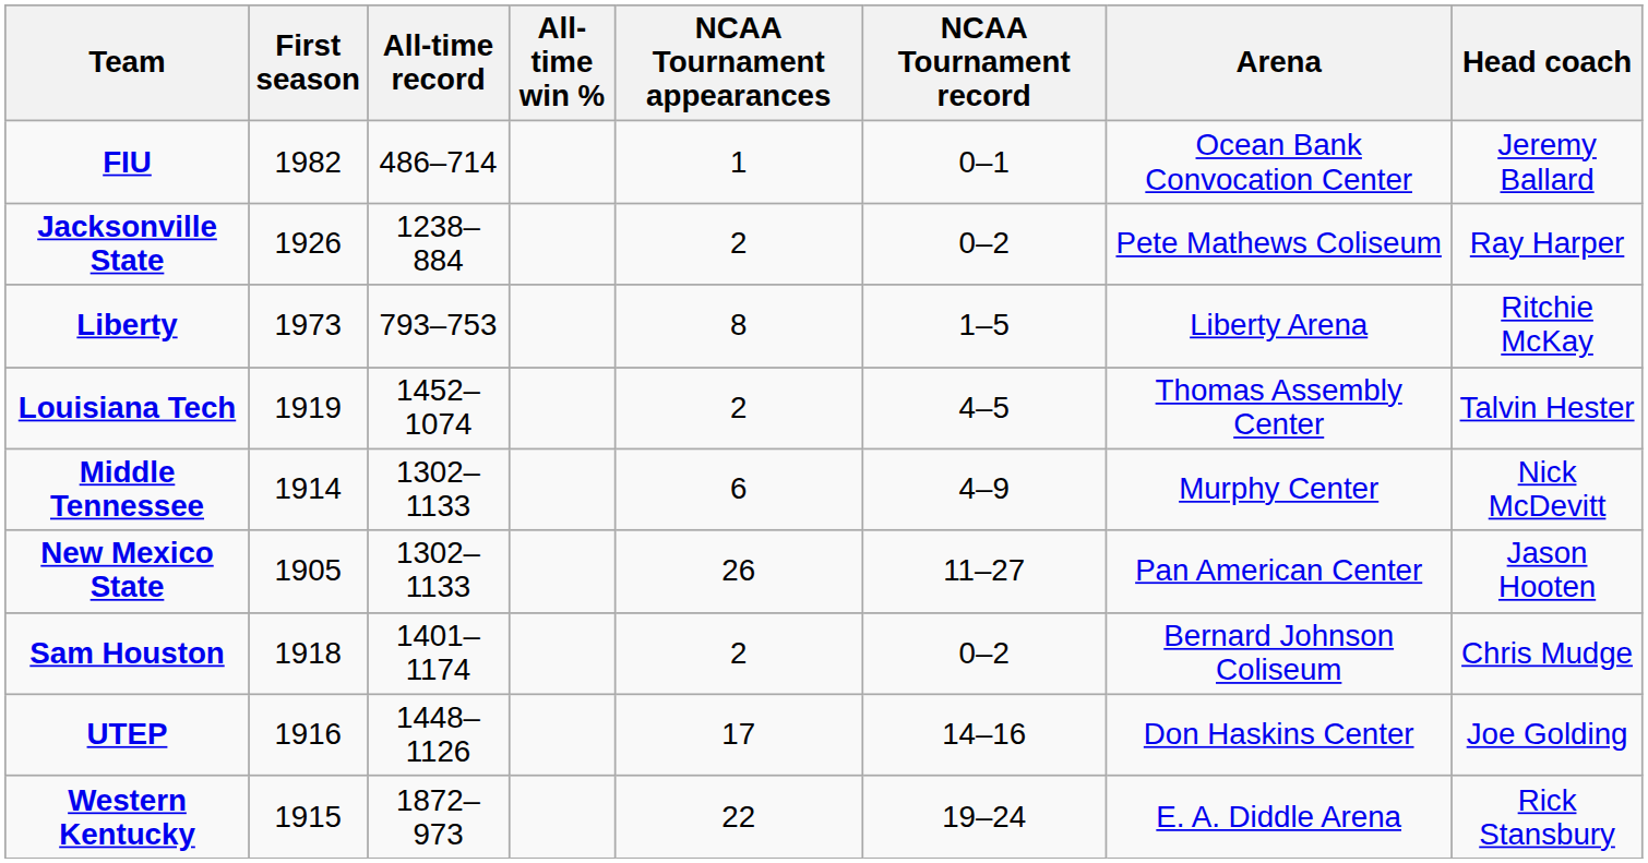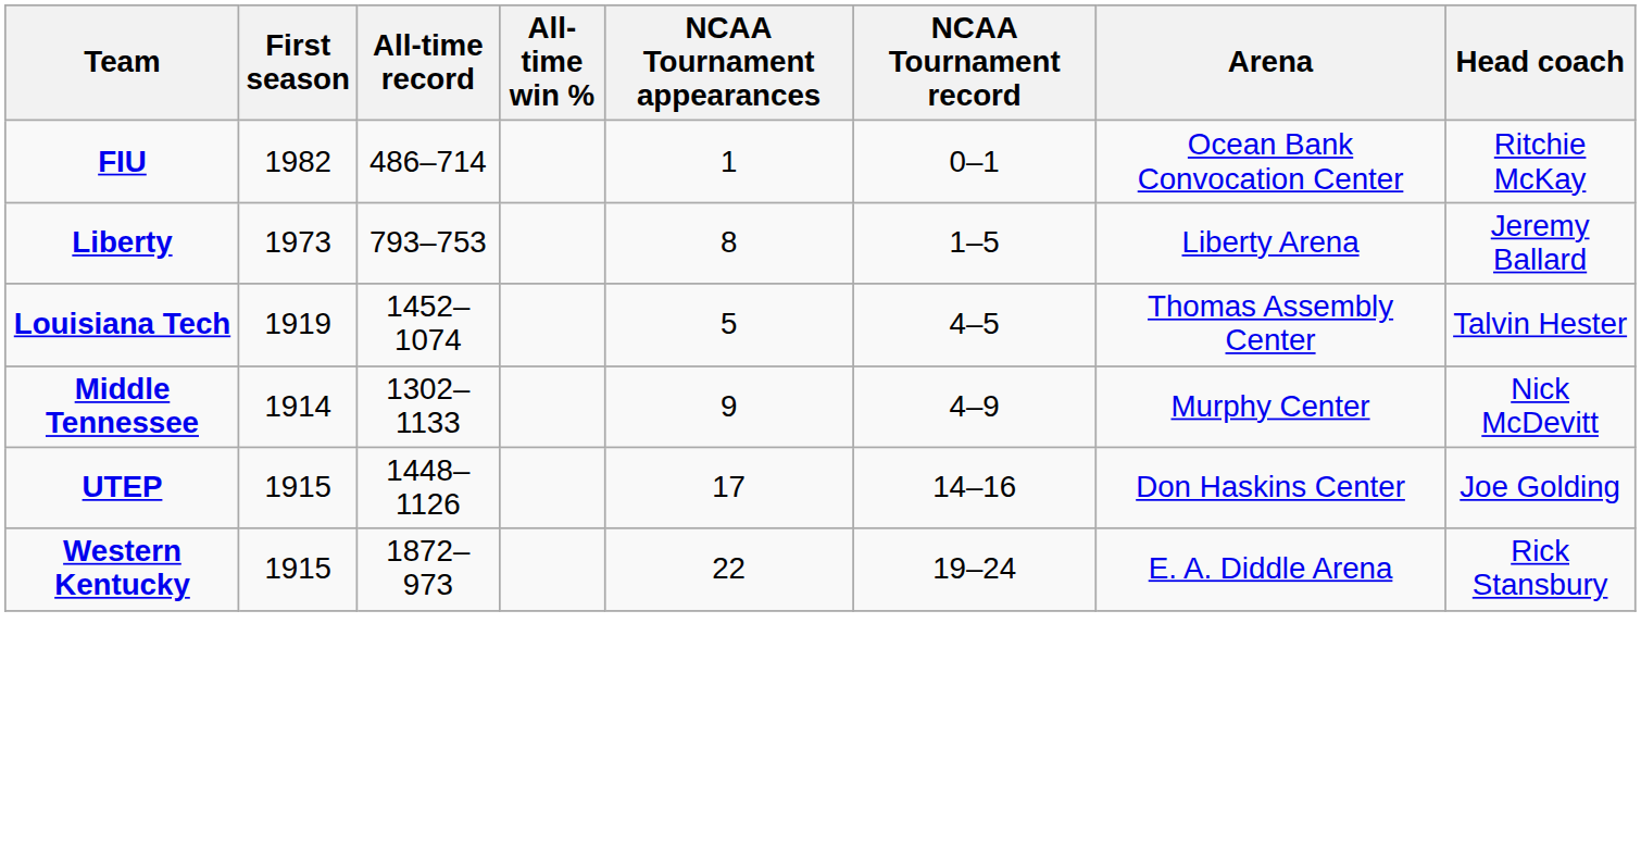 <table class="wikitable sortable" style="text-align: center;">
 <tr>
 <th>Team</th>
 <th>First<br>season</th>
 <th>All-time<br>record</th>
 <th>All-time<br>win %</th>
 <th>NCAA Tournament<br>appearances</th>
 <th>NCAA Tournament<br>record</th>
 <th>Arena</th>
 <th>Head coach</th>
 </tr>
 <tr>
 <td><strong><a href='#'>FIU</a></strong></td>
 <td>1982</td>
 <td>486–714</td>
 <td></td>
 <td>1</td>
 <td>0–1</td>
 <td><a href='#'>Ocean Bank Convocation Center</a></td>
-<td><a href='#'>Jeremy Ballard</a></td>
-</tr>
-<tr>
-<td><strong><a href='#'>Jacksonville State</a></strong></td>
-<td>1926</td>
-<td>1238–884</td>
-<td></td>
-<td>2</td>
-<td>0–2</td>
-<td><a href='#'>Pete Mathews Coliseum</a></td>
-<td><a href='#'>Ray Harper</a></td>
+<td><a href='#'>Ritchie McKay</a></td>
 </tr>
 <tr>
 <td><strong><a href='#'>Liberty</a></strong></td>
 <td>1973</td>
 <td>793–753</td>
 <td></td>
 <td>8</td>
 <td>1–5</td>
 <td><a href='#'>Liberty Arena</a></td>
-<td><a href='#'>Ritchie McKay</a></td>
+<td><a href='#'>Jeremy Ballard</a></td>
 </tr>
 <tr>
 <td><strong><a href='#'>Louisiana Tech</a></strong></td>
 <td>1919</td>
 <td>1452–1074</td>
 <td></td>
-<td>2</td>
+<td>5</td>
 <td>4–5</td>
 <td><a href='#'>Thomas Assembly Center</a></td>
 <td><a href='#'>Talvin Hester</a></td>
 </tr>
 <tr>
 <td><strong><a href='#'>Middle Tennessee</a></strong></td>
 <td>1914</td>
 <td>1302–1133</td>
 <td></td>
-<td>6</td>
+<td>9</td>
 <td>4–9</td>
 <td><a href='#'>Murphy Center</a></td>
 <td><a href='#'>Nick McDevitt</a></td>
 </tr>
 <tr>
-<td><strong><a href='#'>New Mexico State</a></strong></td>
-<td>1905</td>
-<td>1302–1133</td>
-<td></td>
-<td>26</td>
-<td>11–27</td>
-<td><a href='#'>Pan American Center</a></td>
-<td><a href='#'>Jason Hooten</a></td>
-</tr>
-<tr>
-<td><strong><a href='#'>Sam Houston</a></strong></td>
-<td>1918</td>
-<td>1401–1174</td>
-<td></td>
-<td>2</td>
-<td>0–2</td>
-<td><a href='#'>Bernard Johnson Coliseum</a></td>
-<td><a href='#'>Chris Mudge</a></td>
-</tr>
-<tr>
 <td><strong><a href='#'>UTEP</a></strong></td>
-<td>1916</td>
+<td>1915</td>
 <td>1448–1126</td>
 <td></td>
 <td>17</td>
 <td>14–16</td>
 <td><a href='#'>Don Haskins Center</a></td>
 <td><a href='#'>Joe Golding</a></td>
 </tr>
 <tr>
 <td><strong><a href='#'>Western Kentucky</a></strong></td>
 <td>1915</td>
 <td>1872–973</td>
 <td></td>
 <td>22</td>
 <td>19–24</td>
 <td><a href='#'>E. A. Diddle Arena</a></td>
 <td><a href='#'>Rick Stansbury</a></td>
 </tr>
 </table>
